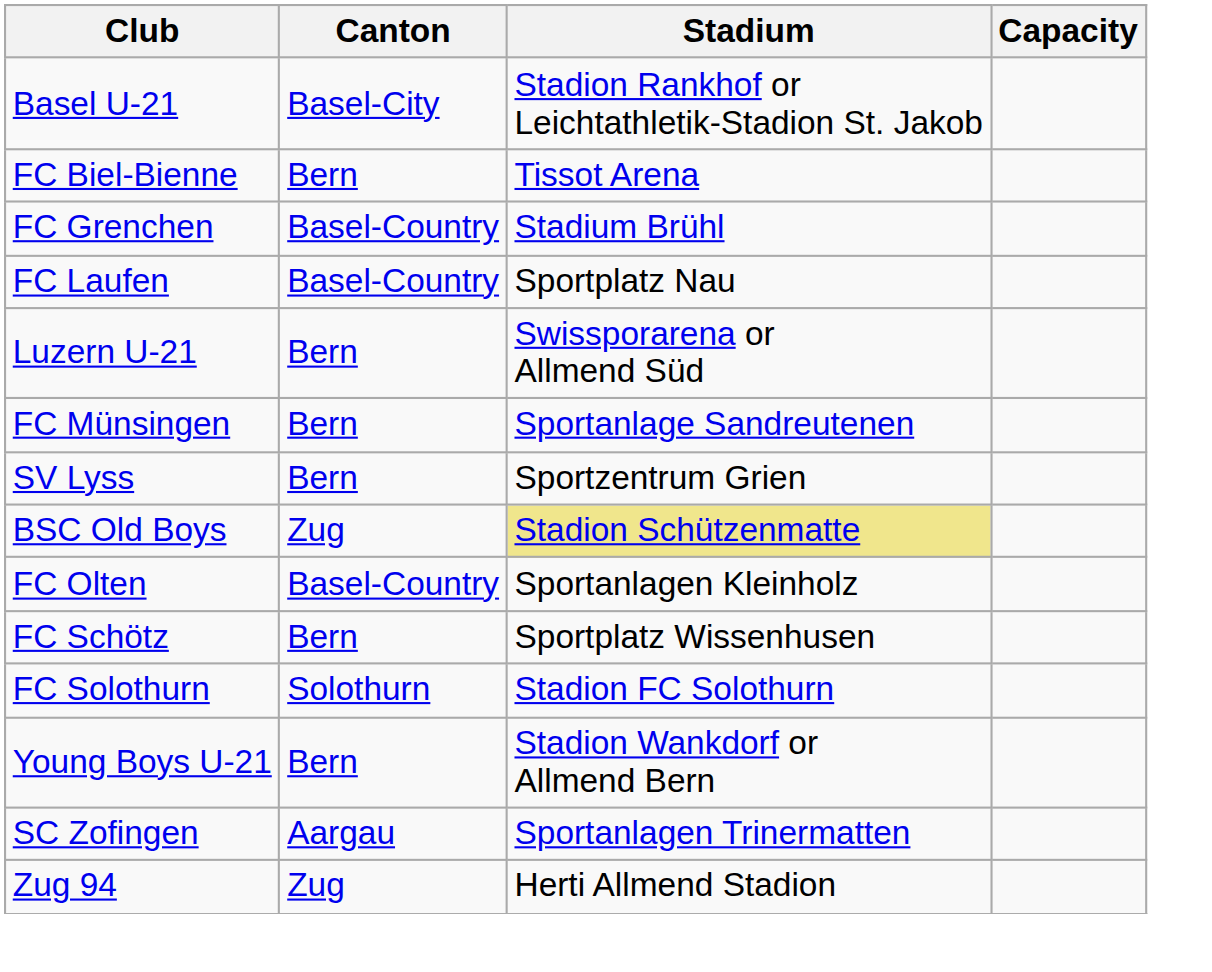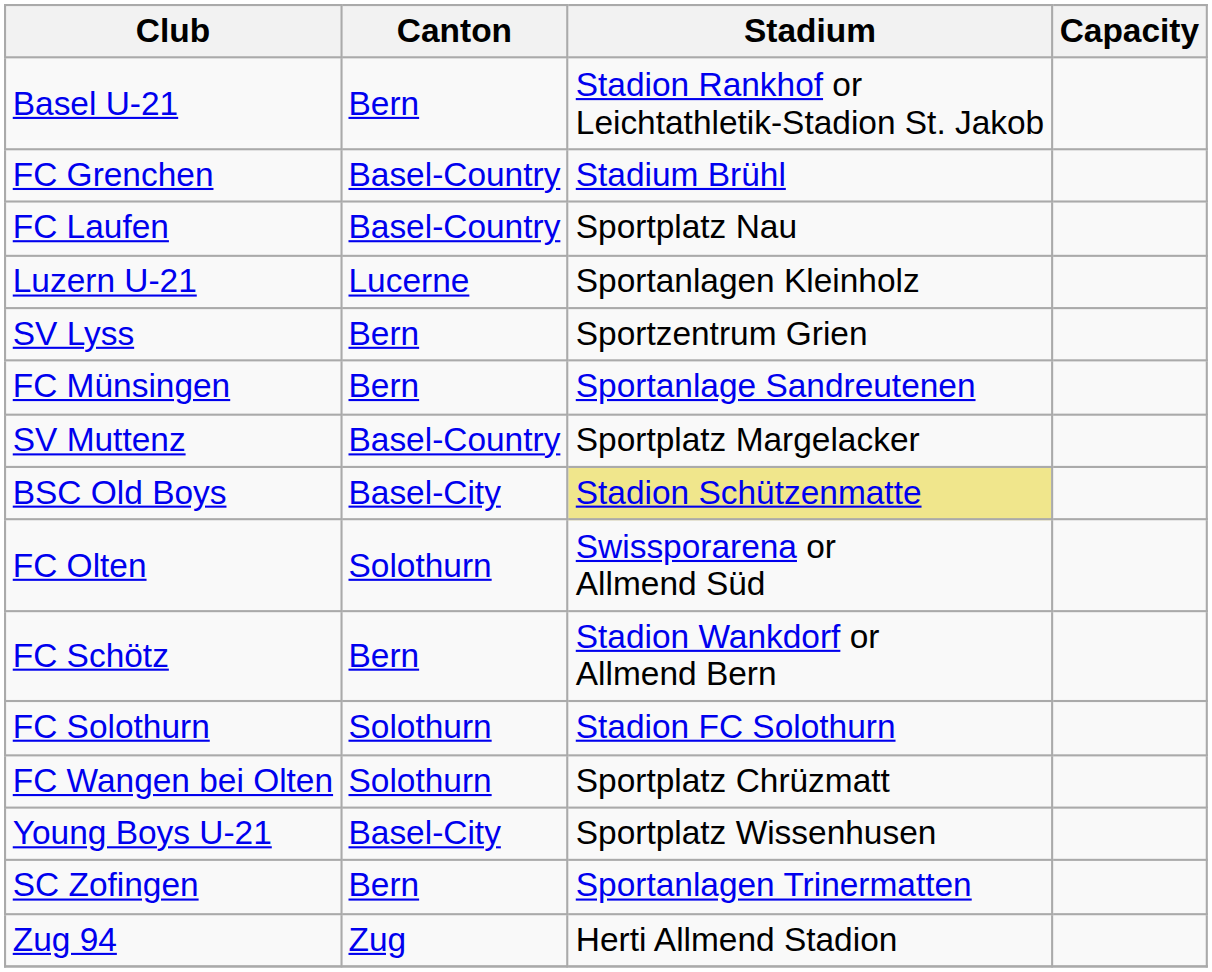 <table class="wikitable">
 <tr>
 <th>Club</th>
 <th>Canton</th>
 <th>Stadium</th>
 <th>Capacity</th>
 </tr>
 <tr>
 <td><a href='#'>Basel U-21</a></td>
-<td><a href='#'>Basel-City</a></td>
+<td><a href='#'>Bern</a></td>
 <td><a href='#'>Stadion Rankhof</a> or<br>Leichtathletik-Stadion St. Jakob</td>
 <td><br></td>
-</tr>
-<tr>
-<td><a href='#'>FC Biel-Bienne</a></td>
-<td><a href='#'>Bern</a></td>
-<td><a href='#'>Tissot Arena</a></td>
-<td></td>
 </tr>
 <tr>
 <td><a href='#'>FC Grenchen</a></td>
 <td><a href='#'>Basel-Country</a></td>
 <td><a href='#'>Stadium Brühl</a></td>
 <td></td>
 </tr>
 <tr>
 <td><a href='#'>FC Laufen</a></td>
 <td><a href='#'>Basel-Country</a></td>
 <td>Sportplatz Nau</td>
 <td></td>
 </tr>
 <tr>
 <td><a href='#'>Luzern U-21</a></td>
+<td><a href='#'>Lucerne</a></td>
+<td>Sportanlagen Kleinholz</td>
+<td><br></td>
+</tr>
+<tr>
+<td><a href='#'>SV Lyss</a></td>
 <td><a href='#'>Bern</a></td>
-<td><a href='#'>Swissporarena</a> or<br>Allmend Süd</td>
-<td><br></td>
+<td>Sportzentrum Grien</td>
+<td></td>
 </tr>
 <tr>
 <td><a href='#'>FC Münsingen</a></td>
 <td><a href='#'>Bern</a></td>
 <td><a href='#'>Sportanlage Sandreutenen</a></td>
 <td></td>
 </tr>
 <tr>
-<td><a href='#'>SV Lyss</a></td>
-<td><a href='#'>Bern</a></td>
-<td>Sportzentrum Grien</td>
+<td><a href='#'>SV Muttenz</a></td>
+<td><a href='#'>Basel-Country</a></td>
+<td>Sportplatz Margelacker</td>
 <td></td>
 </tr>
 <tr>
 <td><a href='#'>BSC Old Boys</a></td>
-<td><a href='#'>Zug</a></td>
+<td><a href='#'>Basel-City</a></td>
 <td style="background: khaki;"><a href='#'>Stadion Schützenmatte</a></td>
 <td></td>
 </tr>
 <tr>
 <td><a href='#'>FC Olten</a></td>
-<td><a href='#'>Basel-Country</a></td>
-<td>Sportanlagen Kleinholz</td>
+<td><a href='#'>Solothurn</a></td>
+<td><a href='#'>Swissporarena</a> or<br>Allmend Süd</td>
 <td></td>
 </tr>
 <tr>
 <td><a href='#'>FC Schötz</a></td>
 <td><a href='#'>Bern</a></td>
-<td>Sportplatz Wissenhusen</td>
+<td><a href='#'>Stadion Wankdorf</a> or<br>Allmend Bern</td>
 <td></td>
 </tr>
 <tr>
 <td><a href='#'>FC Solothurn</a></td>
 <td><a href='#'>Solothurn</a></td>
 <td><a href='#'>Stadion FC Solothurn</a></td>
 <td></td>
 </tr>
 <tr>
+<td><a href='#'>FC Wangen bei Olten</a></td>
+<td><a href='#'>Solothurn</a></td>
+<td>Sportplatz Chrüzmatt</td>
+<td></td>
+</tr>
+<tr>
 <td><a href='#'>Young Boys U-21</a></td>
-<td><a href='#'>Bern</a></td>
-<td><a href='#'>Stadion Wankdorf</a> or<br>Allmend Bern</td>
+<td><a href='#'>Basel-City</a></td>
+<td>Sportplatz Wissenhusen</td>
 <td><br></td>
 </tr>
 <tr>
 <td><a href='#'>SC Zofingen</a></td>
-<td><a href='#'>Aargau</a></td>
+<td><a href='#'>Bern</a></td>
 <td><a href='#'>Sportanlagen Trinermatten</a></td>
 <td></td>
 </tr>
 <tr>
 <td><a href='#'>Zug 94</a></td>
 <td><a href='#'>Zug</a></td>
 <td>Herti Allmend Stadion</td>
 <td></td>
 </tr>
 <tr>
 </tr>
 </table>
